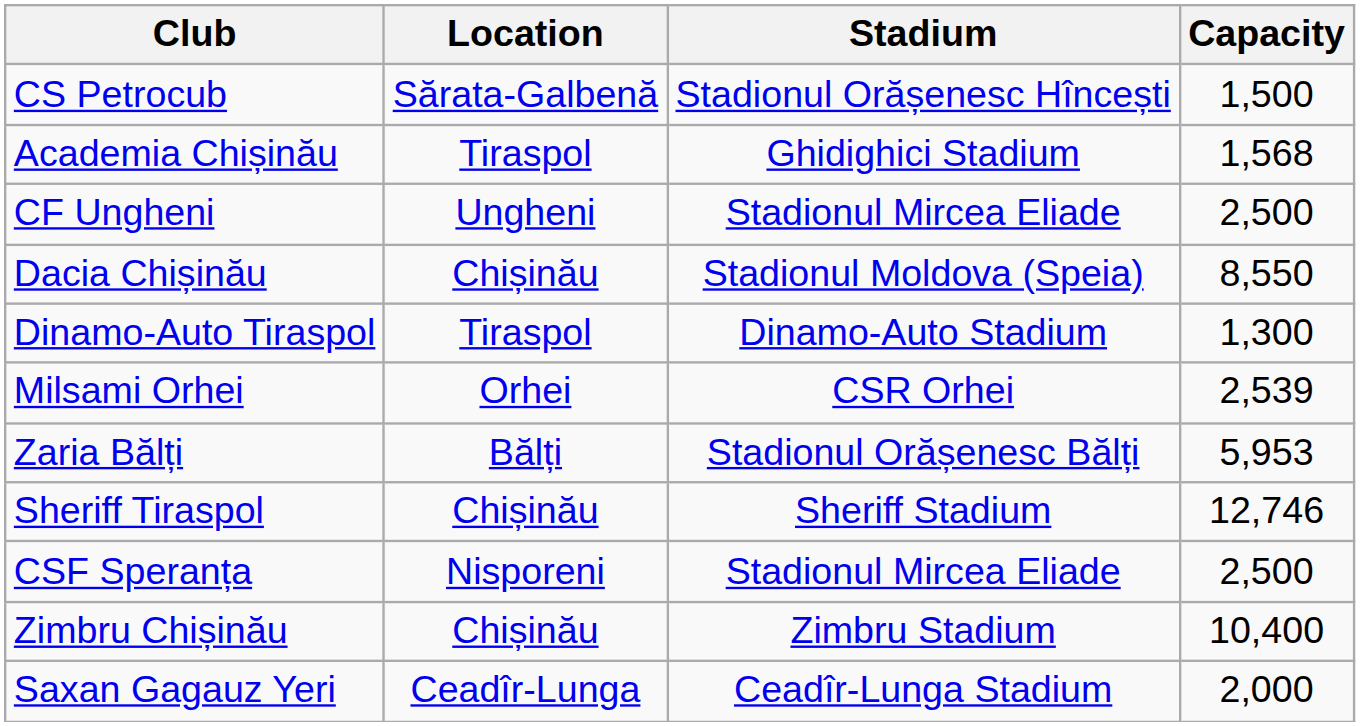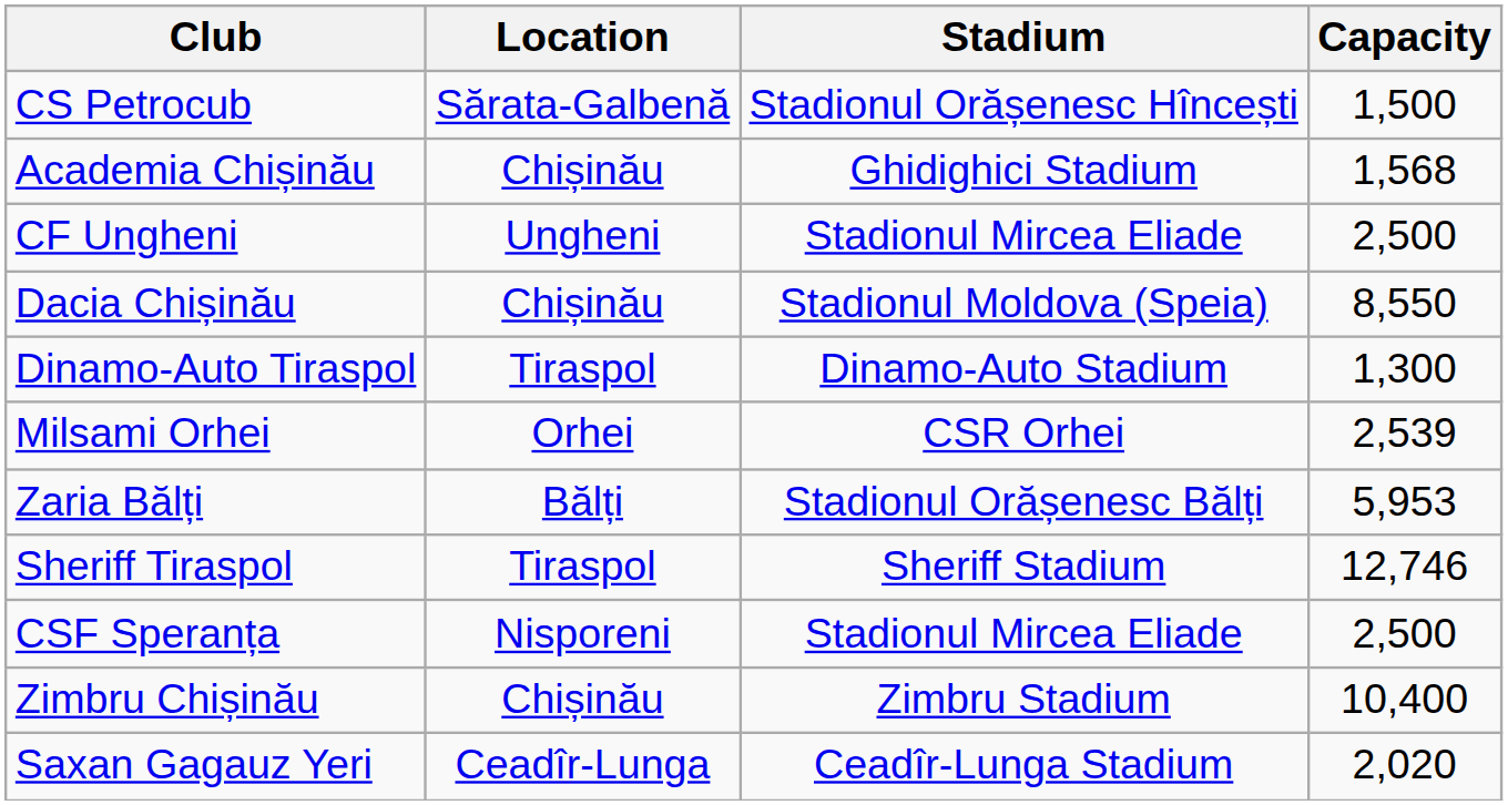 <table class="wikitable sortable" style="text-align:center;">
 <tr>
 <th>Club</th>
 <th>Location</th>
 <th>Stadium</th>
 <th>Capacity</th>
 </tr>
 <tr>
 <td style="text-align:left;"><a href='#'>CS Petrocub</a></td>
 <td><a href='#'>Sărata-Galbenă</a></td>
 <td><a href='#'>Stadionul Orășenesc Hîncești</a></td>
 <td>1,500</td>
 </tr>
 <tr>
 <td style="text-align:left;"><a href='#'>Academia Chișinău</a></td>
-<td><a href='#'>Tiraspol</a></td>
+<td><a href='#'>Chișinău</a></td>
 <td><a href='#'>Ghidighici Stadium</a></td>
 <td>1,568</td>
 </tr>
 <tr>
 <td style="text-align:left;"><a href='#'>CF Ungheni</a></td>
 <td><a href='#'>Ungheni</a></td>
 <td><a href='#'>Stadionul Mircea Eliade</a></td>
 <td>2,500</td>
 </tr>
 <tr>
 <td style="text-align:left;"><a href='#'>Dacia Chișinău</a></td>
 <td><a href='#'>Chișinău</a></td>
 <td><a href='#'>Stadionul Moldova (Speia)</a></td>
 <td>8,550</td>
 </tr>
 <tr>
 <td style="text-align:left;"><a href='#'>Dinamo-Auto Tiraspol</a></td>
 <td><a href='#'>Tiraspol</a></td>
 <td><a href='#'>Dinamo-Auto Stadium</a></td>
 <td>1,300</td>
 </tr>
 <tr>
 <td style="text-align:left;"><a href='#'>Milsami Orhei</a></td>
 <td><a href='#'>Orhei</a></td>
 <td><a href='#'>CSR Orhei</a></td>
 <td>2,539</td>
 </tr>
 <tr>
 <td style="text-align:left;"><a href='#'>Zaria Bălți</a></td>
 <td><a href='#'>Bălți</a></td>
 <td><a href='#'>Stadionul Orășenesc Bălți</a></td>
 <td>5,953</td>
 </tr>
 <tr>
 <td style="text-align:left;"><a href='#'>Sheriff Tiraspol</a></td>
-<td><a href='#'>Chișinău</a></td>
+<td><a href='#'>Tiraspol</a></td>
 <td><a href='#'>Sheriff Stadium</a></td>
 <td>12,746</td>
 </tr>
 <tr>
 <td style="text-align:left;"><a href='#'>CSF Speranța</a></td>
 <td><a href='#'>Nisporeni</a></td>
 <td><a href='#'>Stadionul Mircea Eliade</a></td>
 <td>2,500</td>
 </tr>
 <tr>
 <td style="text-align:left;"><a href='#'>Zimbru Chișinău</a></td>
 <td><a href='#'>Chișinău</a></td>
 <td><a href='#'>Zimbru Stadium</a></td>
 <td>10,400</td>
 </tr>
 <tr>
 <td style="text-align:left;"><a href='#'>Saxan Gagauz Yeri</a></td>
 <td><a href='#'>Ceadîr-Lunga</a></td>
 <td><a href='#'>Ceadîr-Lunga Stadium</a></td>
-<td>2,000</td>
+<td>2,020</td>
 </tr>
 </table>
